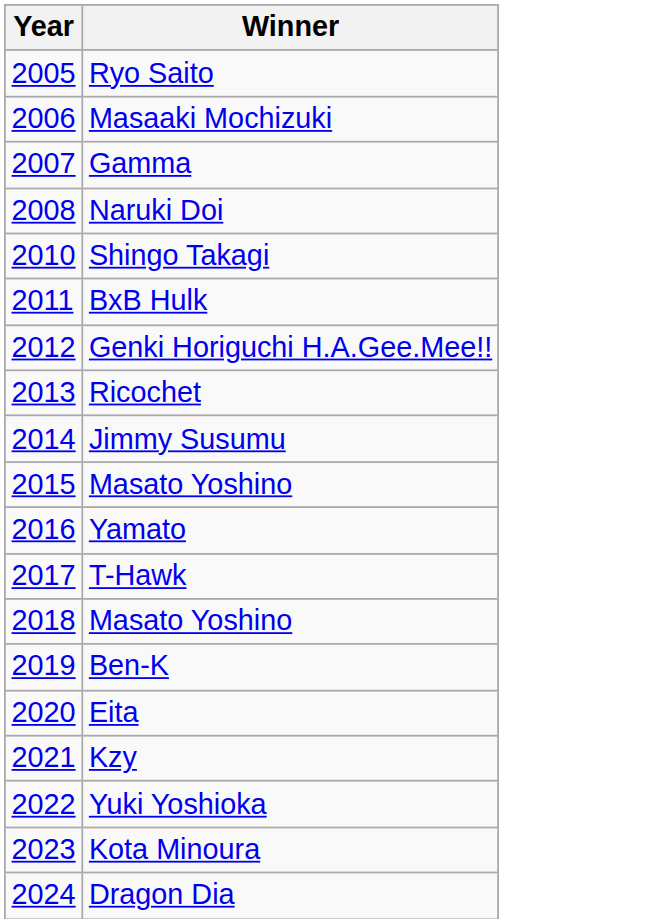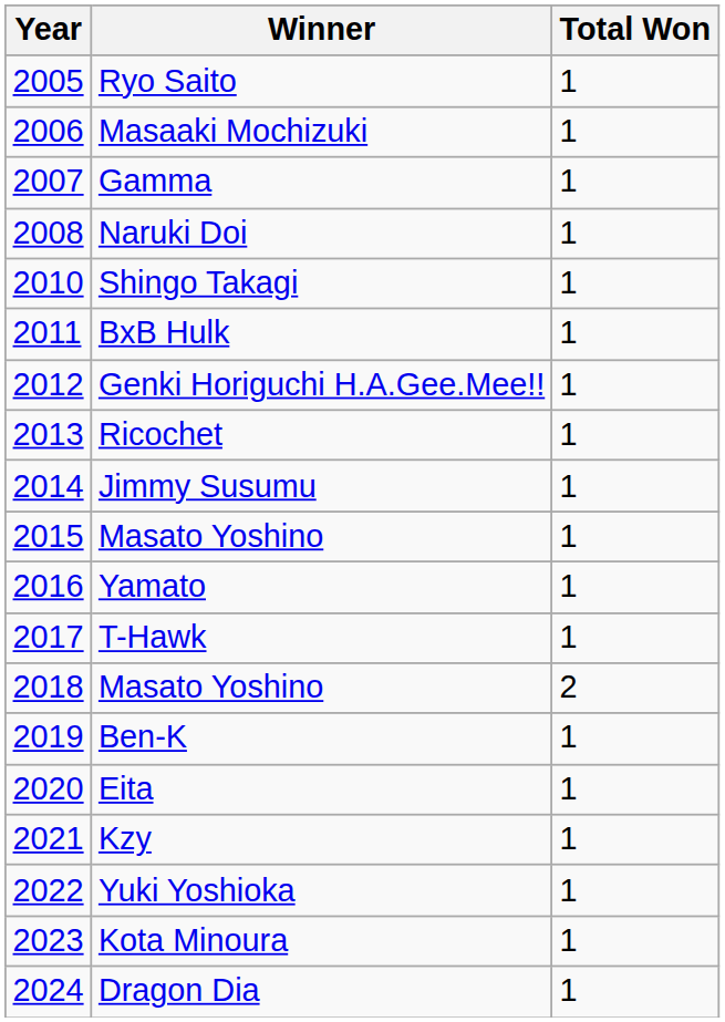 <table class="wikitable">
 <tr>
 <th>Year</th>
 <th>Winner</th>
+<th>Total Won</th>
 </tr>
 <tr>
 <td><a href='#'>2005</a></td>
 <td><a href='#'>Ryo Saito</a></td>
+<td>1</td>
 </tr>
 <tr>
 <td><a href='#'>2006</a></td>
 <td><a href='#'>Masaaki Mochizuki</a></td>
+<td>1</td>
 </tr>
 <tr>
 <td><a href='#'>2007</a></td>
 <td><a href='#'>Gamma</a></td>
+<td>1</td>
 </tr>
 <tr>
 <td><a href='#'>2008</a></td>
 <td><a href='#'>Naruki Doi</a></td>
+<td>1</td>
 </tr>
 <tr>
 <td><a href='#'>2010</a></td>
 <td><a href='#'>Shingo Takagi</a></td>
+<td>1</td>
 </tr>
 <tr>
 <td><a href='#'>2011</a></td>
 <td><a href='#'>BxB Hulk</a></td>
+<td>1</td>
 </tr>
 <tr>
 <td><a href='#'>2012</a></td>
 <td><a href='#'>Genki Horiguchi H.A.Gee.Mee!!</a></td>
+<td>1</td>
 </tr>
 <tr>
 <td><a href='#'>2013</a></td>
 <td><a href='#'>Ricochet</a></td>
+<td>1</td>
 </tr>
 <tr>
 <td><a href='#'>2014</a></td>
 <td><a href='#'>Jimmy Susumu</a></td>
+<td>1</td>
 </tr>
 <tr>
 <td><a href='#'>2015</a></td>
 <td><a href='#'>Masato Yoshino</a></td>
+<td>1</td>
 </tr>
 <tr>
 <td><a href='#'>2016</a></td>
 <td><a href='#'>Yamato</a></td>
+<td>1</td>
 </tr>
 <tr>
 <td><a href='#'>2017</a></td>
 <td><a href='#'>T-Hawk</a></td>
+<td>1</td>
 </tr>
 <tr>
 <td><a href='#'>2018</a></td>
 <td><a href='#'>Masato Yoshino</a></td>
+<td>2</td>
 </tr>
 <tr>
 <td><a href='#'>2019</a></td>
 <td><a href='#'>Ben-K</a></td>
+<td>1</td>
 </tr>
 <tr>
 <td><a href='#'>2020</a></td>
 <td><a href='#'>Eita</a></td>
+<td>1</td>
 </tr>
 <tr>
 <td><a href='#'>2021</a></td>
 <td><a href='#'>Kzy</a></td>
+<td>1</td>
 </tr>
 <tr>
 <td><a href='#'>2022</a></td>
 <td><a href='#'>Yuki Yoshioka</a></td>
+<td>1</td>
 </tr>
 <tr>
 <td><a href='#'>2023</a></td>
 <td><a href='#'>Kota Minoura</a></td>
+<td>1</td>
 </tr>
 <tr>
 <td><a href='#'>2024</a></td>
 <td><a href='#'>Dragon Dia</a></td>
+<td>1</td>
 </tr>
 </table>
